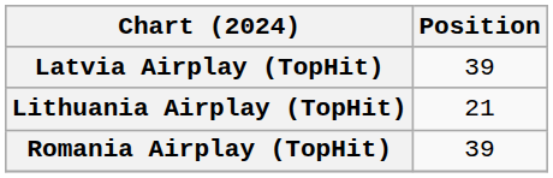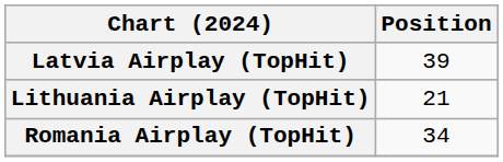 <table class="wikitable plainrowheaders sortable" style="text-align:center">
 <tr>
 <th scope="col">Chart (2024)</th>
 <th scope="col">Position</th>
 </tr>
 <tr>
 <th scope="row">Latvia Airplay (TopHit)</th>
 <td>39</td>
 </tr>
 <tr>
 <th scope="row">Lithuania Airplay (TopHit)</th>
 <td>21</td>
 </tr>
 <tr>
 <th scope="row">Romania Airplay (TopHit)</th>
-<td>39</td>
+<td>34</td>
 </tr>
 <tr>
 </tr>
 </table>
